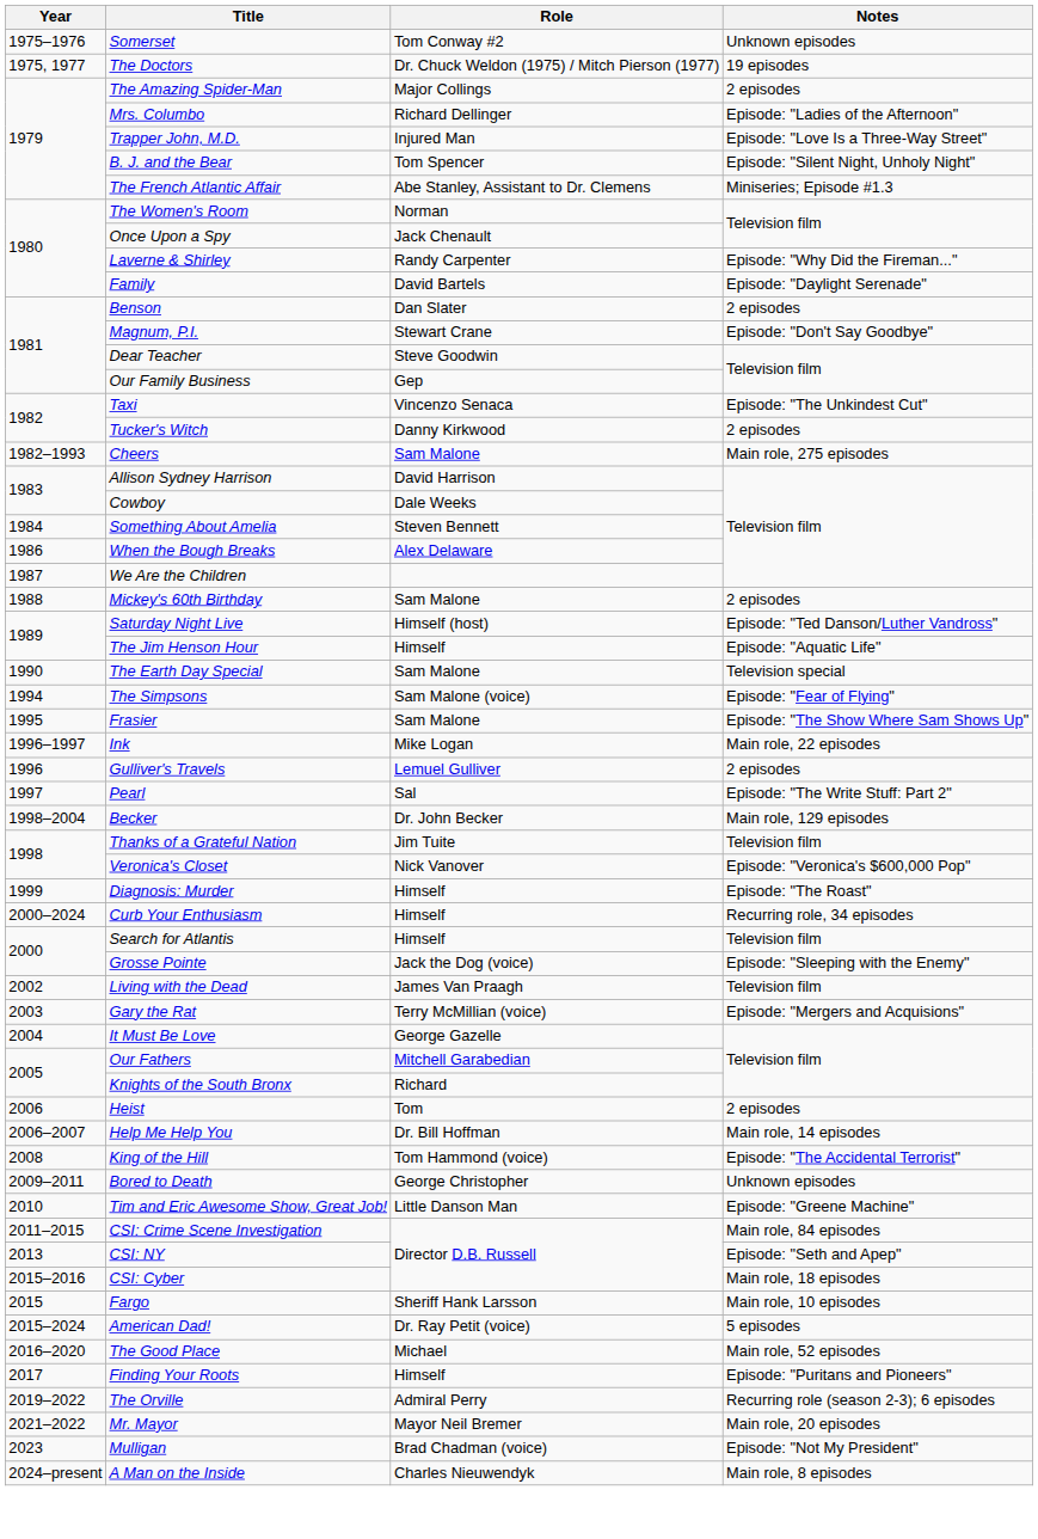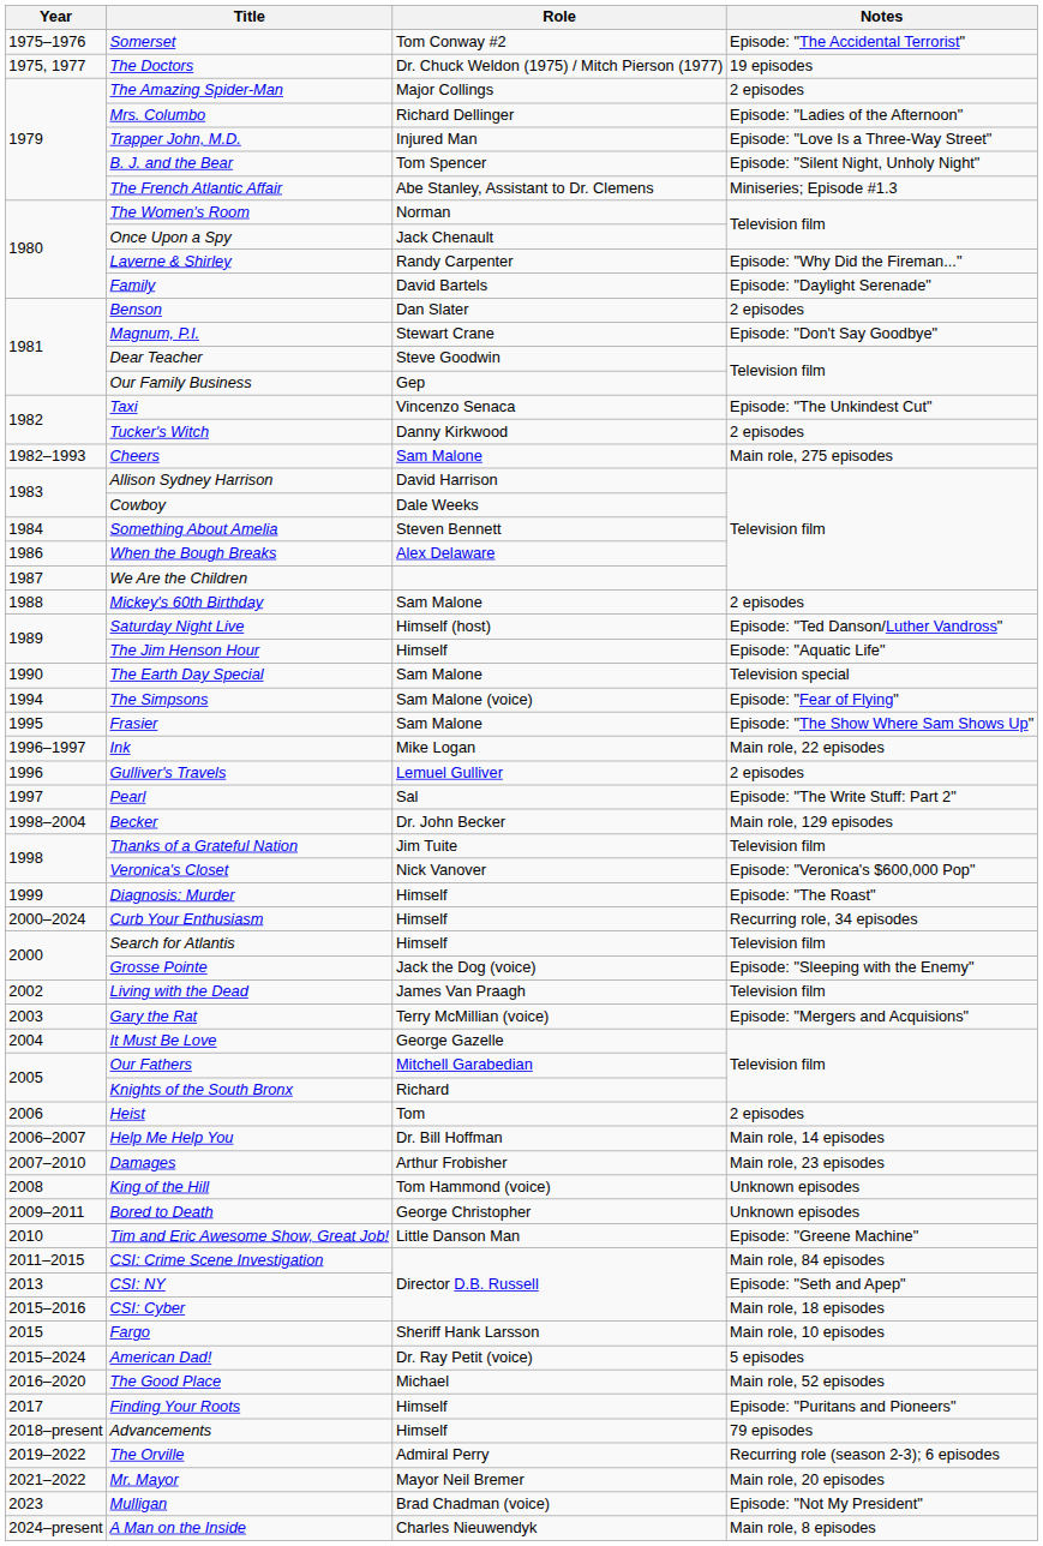 <table class="wikitable sortable">
 <tr>
 <th>Year</th>
 <th>Title</th>
 <th>Role</th>
 <th>Notes</th>
 </tr>
 <tr>
 <td>1975–1976</td>
 <td><em><a href='#'>Somerset</a></em></td>
 <td>Tom Conway #2</td>
-<td>Unknown episodes</td>
+<td>Episode: "<a href='#'>The Accidental Terrorist</a>"</td>
 </tr>
 <tr>
 <td>1975, 1977</td>
 <td><em><a href='#'>The Doctors</a></em></td>
 <td>Dr. Chuck Weldon (1975) / Mitch Pierson (1977)</td>
 <td>19 episodes</td>
 </tr>
 <tr>
 <td rowspan="5">1979</td>
 <td><em><a href='#'>The Amazing Spider-Man</a></em></td>
 <td>Major Collings</td>
 <td>2 episodes</td>
 </tr>
 <tr>
 <td><em><a href='#'>Mrs. Columbo</a></em></td>
 <td>Richard Dellinger</td>
 <td>Episode: "Ladies of the Afternoon"</td>
 </tr>
 <tr>
 <td><em><a href='#'>Trapper John, M.D.</a></em></td>
 <td>Injured Man</td>
 <td>Episode: "Love Is a Three-Way Street"</td>
 </tr>
 <tr>
 <td><em><a href='#'>B. J. and the Bear</a></em></td>
 <td>Tom Spencer</td>
 <td>Episode: "Silent Night, Unholy Night"</td>
 </tr>
 <tr>
 <td><em><a href='#'>The French Atlantic Affair</a></em></td>
 <td>Abe Stanley, Assistant to Dr. Clemens</td>
 <td>Miniseries; Episode #1.3</td>
 </tr>
 <tr>
 <td rowspan="4">1980</td>
 <td><em><a href='#'>The Women's Room</a></em></td>
 <td>Norman</td>
 <td rowspan="2">Television film</td>
 </tr>
 <tr>
 <td><em>Once Upon a Spy</em></td>
 <td>Jack Chenault</td>
 </tr>
 <tr>
 <td><em><a href='#'>Laverne & Shirley</a></em></td>
 <td>Randy Carpenter</td>
 <td>Episode: "Why Did the Fireman..."</td>
 </tr>
 <tr>
 <td><em><a href='#'>Family</a></em></td>
 <td>David Bartels</td>
 <td>Episode: "Daylight Serenade"</td>
 </tr>
 <tr>
 <td rowspan="4">1981</td>
 <td><em><a href='#'>Benson</a></em></td>
 <td>Dan Slater</td>
 <td>2 episodes</td>
 </tr>
 <tr>
 <td><em><a href='#'>Magnum, P.I.</a></em></td>
 <td>Stewart Crane</td>
 <td>Episode: "Don't Say Goodbye"</td>
 </tr>
 <tr>
 <td><em>Dear Teacher</em></td>
 <td>Steve Goodwin</td>
 <td rowspan="2">Television film</td>
 </tr>
 <tr>
 <td><em>Our Family Business</em></td>
 <td>Gep</td>
 </tr>
 <tr>
 <td rowspan="2">1982</td>
 <td><em><a href='#'>Taxi</a></em></td>
 <td>Vincenzo Senaca</td>
 <td>Episode: "The Unkindest Cut"</td>
 </tr>
 <tr>
 <td><em><a href='#'>Tucker's Witch</a></em></td>
 <td>Danny Kirkwood</td>
 <td>2 episodes</td>
 </tr>
 <tr>
 <td>1982–1993</td>
 <td><em><a href='#'>Cheers</a></em></td>
 <td><a href='#'>Sam Malone</a></td>
 <td>Main role, 275 episodes</td>
 </tr>
 <tr>
 <td rowspan="2">1983</td>
 <td><em>Allison Sydney Harrison</em></td>
 <td>David Harrison</td>
 <td rowspan="5">Television film</td>
 </tr>
 <tr>
 <td><em>Cowboy</em></td>
 <td>Dale Weeks</td>
 </tr>
 <tr>
 <td>1984</td>
 <td><em><a href='#'>Something About Amelia</a></em></td>
 <td>Steven Bennett</td>
 </tr>
 <tr>
 <td>1986</td>
 <td><em><a href='#'>When the Bough Breaks</a></em></td>
 <td><a href='#'>Alex Delaware</a></td>
 </tr>
 <tr>
 <td>1987</td>
 <td><em>We Are the Children</em></td>
 <td></td>
 </tr>
 <tr>
 <td>1988</td>
 <td><em><a href='#'>Mickey's 60th Birthday</a></em></td>
 <td>Sam Malone</td>
 <td>2 episodes</td>
 </tr>
 <tr>
 <td rowspan="2">1989</td>
 <td><em><a href='#'>Saturday Night Live</a></em></td>
 <td>Himself (host)</td>
 <td>Episode: "Ted Danson/<a href='#'>Luther Vandross</a>"</td>
 </tr>
 <tr>
 <td><em><a href='#'>The Jim Henson Hour</a></em></td>
 <td>Himself</td>
 <td>Episode: "Aquatic Life"</td>
 </tr>
 <tr>
 <td>1990</td>
 <td><em><a href='#'>The Earth Day Special</a></em></td>
 <td>Sam Malone</td>
 <td>Television special</td>
 </tr>
 <tr>
 <td>1994</td>
 <td><em><a href='#'>The Simpsons</a></em></td>
 <td>Sam Malone (voice)</td>
 <td>Episode: "<a href='#'>Fear of Flying</a>"</td>
 </tr>
 <tr>
 <td>1995</td>
 <td><em><a href='#'>Frasier</a></em></td>
 <td>Sam Malone</td>
 <td>Episode: "<a href='#'>The Show Where Sam Shows Up</a>"</td>
 </tr>
 <tr>
 <td>1996–1997</td>
 <td><em><a href='#'>Ink</a></em></td>
 <td>Mike Logan</td>
 <td>Main role, 22 episodes</td>
 </tr>
 <tr>
 <td>1996</td>
 <td><em><a href='#'>Gulliver's Travels</a></em></td>
 <td><a href='#'>Lemuel Gulliver</a></td>
 <td>2 episodes</td>
 </tr>
 <tr>
 <td>1997</td>
 <td><em><a href='#'>Pearl</a></em></td>
 <td>Sal</td>
 <td>Episode: "The Write Stuff: Part 2"</td>
 </tr>
 <tr>
 <td>1998–2004</td>
 <td><em><a href='#'>Becker</a></em></td>
 <td>Dr. John Becker</td>
 <td>Main role, 129 episodes</td>
 </tr>
 <tr>
 <td rowspan="2">1998</td>
 <td><em><a href='#'>Thanks of a Grateful Nation</a></em></td>
 <td>Jim Tuite</td>
 <td>Television film</td>
 </tr>
 <tr>
 <td><em><a href='#'>Veronica's Closet</a></em></td>
 <td>Nick Vanover</td>
 <td>Episode: "Veronica's $600,000 Pop"</td>
 </tr>
 <tr>
 <td>1999</td>
 <td><em><a href='#'>Diagnosis: Murder</a></em></td>
 <td>Himself</td>
 <td>Episode: "The Roast"</td>
 </tr>
 <tr>
 <td>2000–2024</td>
 <td><em><a href='#'>Curb Your Enthusiasm</a></em></td>
 <td>Himself</td>
 <td>Recurring role, 34 episodes</td>
 </tr>
 <tr>
 <td rowspan="2">2000</td>
 <td><em>Search for Atlantis</em></td>
 <td>Himself</td>
 <td>Television film</td>
 </tr>
 <tr>
 <td><em><a href='#'>Grosse Pointe</a></em></td>
 <td>Jack the Dog (voice)</td>
 <td>Episode: "Sleeping with the Enemy"</td>
 </tr>
 <tr>
 <td>2002</td>
 <td><em><a href='#'>Living with the Dead</a></em></td>
 <td>James Van Praagh</td>
 <td>Television film</td>
 </tr>
 <tr>
 <td>2003</td>
 <td><em><a href='#'>Gary the Rat</a></em></td>
 <td>Terry McMillian (voice)</td>
 <td>Episode: "Mergers and Acquisions"</td>
 </tr>
 <tr>
 <td>2004</td>
 <td><em><a href='#'>It Must Be Love</a></em></td>
 <td>George Gazelle</td>
 <td rowspan="3">Television film</td>
 </tr>
 <tr>
 <td rowspan="2">2005</td>
 <td><em><a href='#'>Our Fathers</a></em></td>
 <td><a href='#'>Mitchell Garabedian</a></td>
 </tr>
 <tr>
 <td><em><a href='#'>Knights of the South Bronx</a></em></td>
 <td>Richard</td>
 </tr>
 <tr>
 <td>2006</td>
 <td><em><a href='#'>Heist</a></em></td>
 <td>Tom</td>
 <td>2 episodes</td>
 </tr>
 <tr>
 <td>2006–2007</td>
 <td><em><a href='#'>Help Me Help You</a></em></td>
 <td>Dr. Bill Hoffman</td>
 <td>Main role, 14 episodes</td>
 </tr>
 <tr>
+<td>2007–2010</td>
+<td><em><a href='#'>Damages</a></em></td>
+<td>Arthur Frobisher</td>
+<td>Main role, 23 episodes</td>
+</tr>
+<tr>
 <td>2008</td>
 <td><em><a href='#'>King of the Hill</a></em></td>
 <td>Tom Hammond (voice)</td>
-<td>Episode: "<a href='#'>The Accidental Terrorist</a>"</td>
+<td>Unknown episodes</td>
 </tr>
 <tr>
 <td>2009–2011</td>
 <td><em><a href='#'>Bored to Death</a></em></td>
 <td>George Christopher</td>
 <td>Unknown episodes</td>
 </tr>
 <tr>
 <td>2010</td>
 <td><em><a href='#'>Tim and Eric Awesome Show, Great Job!</a></em></td>
 <td>Little Danson Man</td>
 <td>Episode: "Greene Machine"</td>
 </tr>
 <tr>
 <td>2011–2015</td>
 <td><em><a href='#'>CSI: Crime Scene Investigation</a></em></td>
 <td rowspan="3">Director <a href='#'>D.B. Russell</a></td>
 <td>Main role, 84 episodes</td>
 </tr>
 <tr>
 <td>2013</td>
 <td><em><a href='#'>CSI: NY</a></em></td>
 <td>Episode: "Seth and Apep"</td>
 </tr>
 <tr>
 <td>2015–2016</td>
 <td><em><a href='#'>CSI: Cyber</a></em></td>
 <td>Main role, 18 episodes</td>
 </tr>
 <tr>
 <td>2015</td>
 <td><em><a href='#'>Fargo</a></em></td>
 <td>Sheriff Hank Larsson</td>
 <td>Main role, 10 episodes</td>
 </tr>
 <tr>
 <td>2015–2024</td>
 <td><em><a href='#'>American Dad!</a></em></td>
 <td>Dr. Ray Petit (voice)</td>
 <td>5 episodes</td>
 </tr>
 <tr>
 <td>2016–2020</td>
 <td><em><a href='#'>The Good Place</a></em></td>
 <td>Michael</td>
 <td>Main role, 52 episodes</td>
 </tr>
 <tr>
 <td>2017</td>
 <td><em><a href='#'>Finding Your Roots</a></em></td>
 <td>Himself</td>
 <td>Episode: "Puritans and Pioneers"</td>
 </tr>
 <tr>
+<td>2018–present</td>
+<td><em>Advancements</em></td>
+<td>Himself</td>
+<td>79 episodes</td>
+</tr>
+<tr>
 <td>2019–2022</td>
 <td><em><a href='#'>The Orville</a></em></td>
 <td>Admiral Perry</td>
 <td>Recurring role (season 2-3); 6 episodes</td>
 </tr>
 <tr>
 <td>2021–2022</td>
 <td><em><a href='#'>Mr. Mayor</a></em></td>
 <td>Mayor Neil Bremer</td>
 <td>Main role, 20 episodes</td>
 </tr>
 <tr>
 <td>2023</td>
 <td><em><a href='#'>Mulligan</a></em></td>
 <td>Brad Chadman (voice)</td>
 <td>Episode: "Not My President"</td>
 </tr>
 <tr>
 <td>2024–present</td>
 <td><em><a href='#'>A Man on the Inside</a></em></td>
 <td>Charles Nieuwendyk</td>
 <td>Main role, 8 episodes</td>
 </tr>
 </table>
